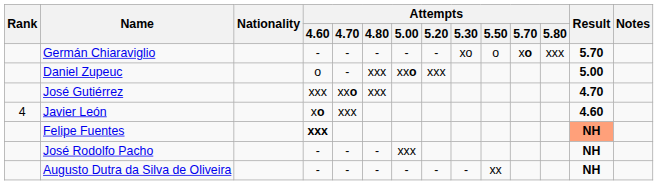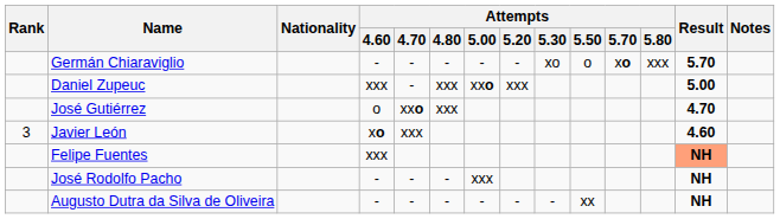 <table class="wikitable sortable" style="text-align:center">
 <tr>
 <th rowspan=2>Rank</th>
 <th rowspan=2>Name</th>
 <th rowspan=2>Nationality</th>
 <th colspan=9>Attempts</th>
 <th rowspan=2>Result</th>
 <th rowspan=2>Notes</th>
 </tr>
 <tr>
 <th>4.60</th>
 <th>4.70</th>
 <th>4.80</th>
 <th>5.00</th>
 <th>5.20</th>
 <th>5.30</th>
 <th>5.50</th>
 <th>5.70</th>
 <th>5.80</th>
 </tr>
 <tr>
 <td align=center></td>
 <td align=left><a href='#'>Germán Chiaraviglio</a></td>
 <td align=left></td>
 <td>-</td>
 <td>-</td>
 <td>-</td>
 <td>-</td>
 <td>-</td>
 <td>xo</td>
 <td>o</td>
 <td>x<strong>o</strong></td>
 <td>xxx</td>
 <td><strong>5.70</strong></td>
 <td></td>
 </tr>
 <tr>
 <td align=center></td>
 <td align=left><a href='#'>Daniel Zupeuc</a></td>
 <td align=left></td>
-<td>o</td>
+<td>xxx</td>
 <td>-</td>
 <td>xxx</td>
 <td>xx<strong>o</strong></td>
 <td>xxx</td>
 <td></td>
 <td></td>
 <td></td>
 <td></td>
 <td><strong>5.00</strong></td>
 <td></td>
 </tr>
 <tr>
 <td align=center></td>
 <td align=left><a href='#'>José Gutiérrez</a></td>
 <td align=left></td>
-<td>xxx</td>
+<td>o</td>
 <td>xx<strong>o</strong></td>
 <td>xxx</td>
 <td></td>
 <td></td>
 <td></td>
 <td></td>
 <td></td>
 <td></td>
 <td><strong>4.70</strong></td>
 <td></td>
 </tr>
 <tr>
-<td align=center>4</td>
+<td align=center>3</td>
 <td align=left><a href='#'>Javier León</a></td>
 <td align=left></td>
 <td>x<strong>o</strong></td>
 <td>xxx</td>
 <td></td>
 <td></td>
 <td></td>
 <td></td>
 <td></td>
 <td></td>
 <td></td>
 <td><strong>4.60</strong></td>
 <td></td>
 </tr>
 <tr>
 <td align=center></td>
 <td align=left><a href='#'>Felipe Fuentes</a></td>
 <td align=left></td>
-<td><strong>xxx</strong></td>
+<td>xxx</td>
 <td></td>
 <td></td>
 <td></td>
 <td></td>
 <td></td>
 <td></td>
 <td></td>
 <td></td>
 <td style="background: lightsalmon;"><strong>NH</strong></td>
 <td></td>
 </tr>
 <tr>
 <td align=center></td>
 <td align=left><a href='#'>José Rodolfo Pacho</a></td>
 <td align=left></td>
 <td>-</td>
 <td>-</td>
 <td>-</td>
 <td>xxx</td>
 <td></td>
 <td></td>
 <td></td>
 <td></td>
 <td></td>
 <td><strong>NH</strong></td>
 <td></td>
 </tr>
 <tr>
 <td align=center></td>
 <td align=left><a href='#'>Augusto Dutra da Silva de Oliveira</a></td>
 <td align=left></td>
 <td>-</td>
 <td>-</td>
 <td>-</td>
 <td>-</td>
 <td>-</td>
 <td>-</td>
 <td>xx</td>
 <td></td>
 <td></td>
 <td><strong>NH</strong></td>
 <td></td>
 </tr>
 </table>
